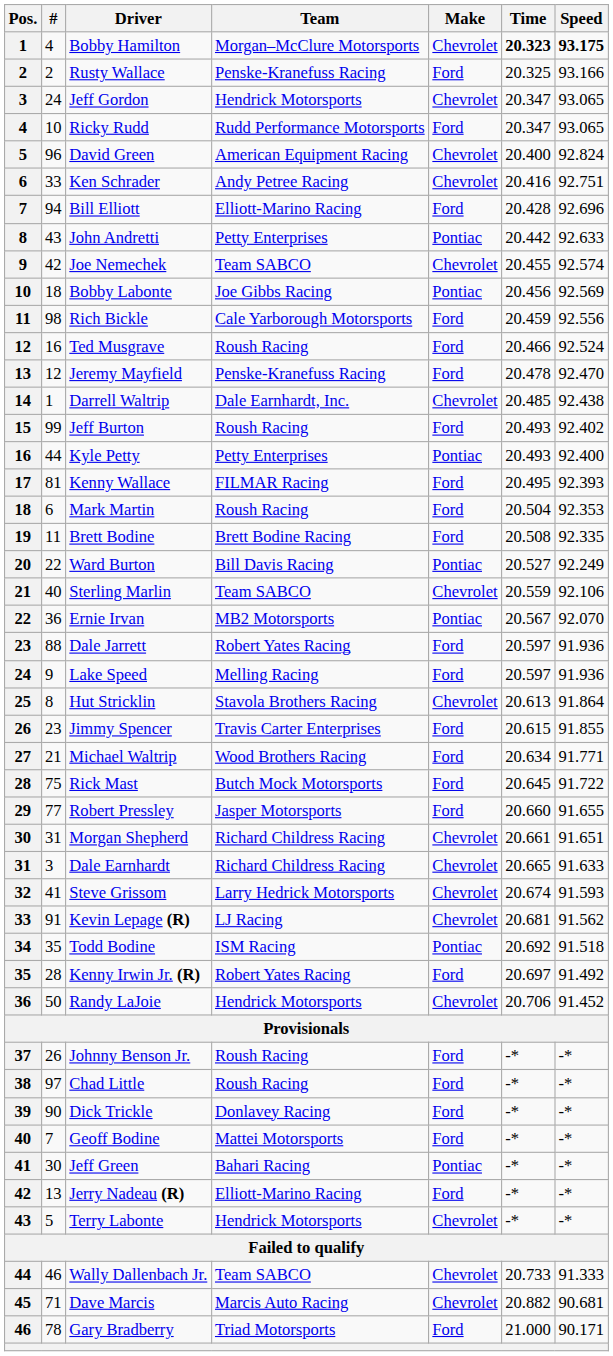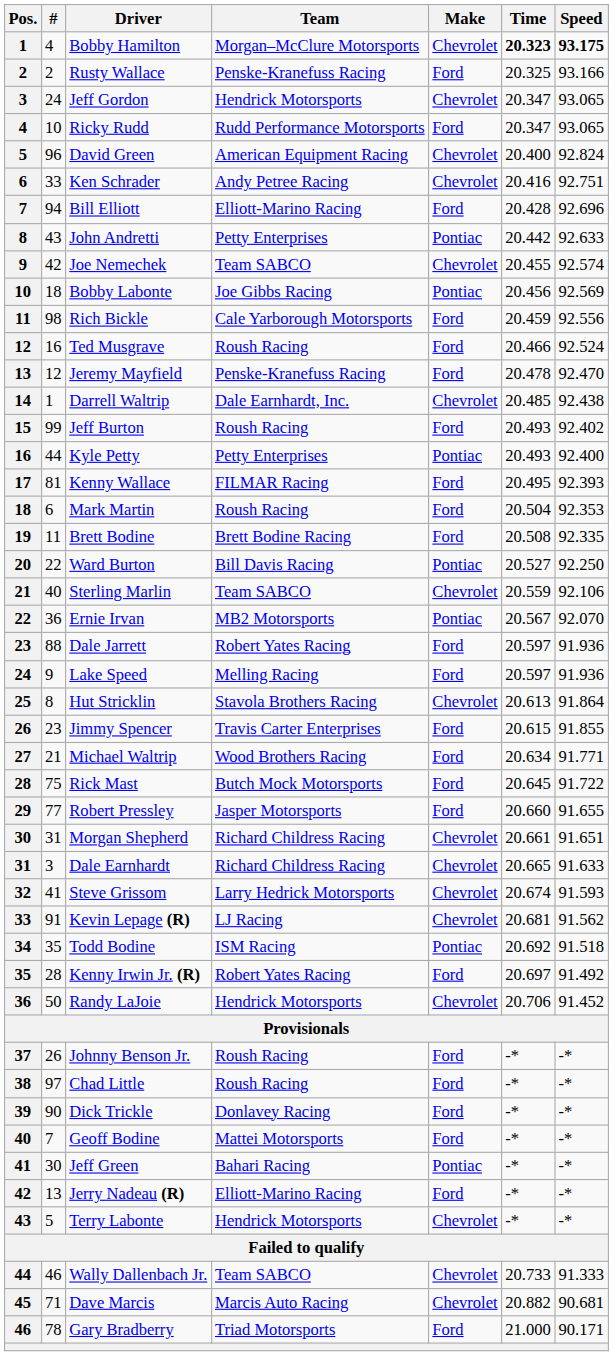 <table class="wikitable" style="font-size:95%">
 <tr>
 <th>Pos.</th>
 <th>#</th>
 <th>Driver</th>
 <th>Team</th>
 <th>Make</th>
 <th>Time</th>
 <th>Speed</th>
 </tr>
 <tr>
 <th>1</th>
 <td>4</td>
 <td><a href='#'>Bobby Hamilton</a></td>
 <td><a href='#'>Morgan–McClure Motorsports</a></td>
 <td><a href='#'>Chevrolet</a></td>
 <td><strong>20.323</strong></td>
 <td><strong>93.175</strong></td>
 </tr>
 <tr>
 <th>2</th>
 <td>2</td>
 <td><a href='#'>Rusty Wallace</a></td>
 <td><a href='#'>Penske-Kranefuss Racing</a></td>
 <td><a href='#'>Ford</a></td>
 <td>20.325</td>
 <td>93.166</td>
 </tr>
 <tr>
 <th>3</th>
 <td>24</td>
 <td><a href='#'>Jeff Gordon</a></td>
 <td><a href='#'>Hendrick Motorsports</a></td>
 <td><a href='#'>Chevrolet</a></td>
 <td>20.347</td>
 <td>93.065</td>
 </tr>
 <tr>
 <th>4</th>
 <td>10</td>
 <td><a href='#'>Ricky Rudd</a></td>
 <td><a href='#'>Rudd Performance Motorsports</a></td>
 <td><a href='#'>Ford</a></td>
 <td>20.347</td>
 <td>93.065</td>
 </tr>
 <tr>
 <th>5</th>
 <td>96</td>
 <td><a href='#'>David Green</a></td>
 <td><a href='#'>American Equipment Racing</a></td>
 <td><a href='#'>Chevrolet</a></td>
 <td>20.400</td>
 <td>92.824</td>
 </tr>
 <tr>
 <th>6</th>
 <td>33</td>
 <td><a href='#'>Ken Schrader</a></td>
 <td><a href='#'>Andy Petree Racing</a></td>
 <td><a href='#'>Chevrolet</a></td>
 <td>20.416</td>
 <td>92.751</td>
 </tr>
 <tr>
 <th>7</th>
 <td>94</td>
 <td><a href='#'>Bill Elliott</a></td>
 <td><a href='#'>Elliott-Marino Racing</a></td>
 <td><a href='#'>Ford</a></td>
 <td>20.428</td>
 <td>92.696</td>
 </tr>
 <tr>
 <th>8</th>
 <td>43</td>
 <td><a href='#'>John Andretti</a></td>
 <td><a href='#'>Petty Enterprises</a></td>
 <td><a href='#'>Pontiac</a></td>
 <td>20.442</td>
 <td>92.633</td>
 </tr>
 <tr>
 <th>9</th>
 <td>42</td>
 <td><a href='#'>Joe Nemechek</a></td>
 <td><a href='#'>Team SABCO</a></td>
 <td><a href='#'>Chevrolet</a></td>
 <td>20.455</td>
 <td>92.574</td>
 </tr>
 <tr>
 <th>10</th>
 <td>18</td>
 <td><a href='#'>Bobby Labonte</a></td>
 <td><a href='#'>Joe Gibbs Racing</a></td>
 <td><a href='#'>Pontiac</a></td>
 <td>20.456</td>
 <td>92.569</td>
 </tr>
 <tr>
 <th>11</th>
 <td>98</td>
 <td><a href='#'>Rich Bickle</a></td>
 <td><a href='#'>Cale Yarborough Motorsports</a></td>
 <td><a href='#'>Ford</a></td>
 <td>20.459</td>
 <td>92.556</td>
 </tr>
 <tr>
 <th>12</th>
 <td>16</td>
 <td><a href='#'>Ted Musgrave</a></td>
 <td><a href='#'>Roush Racing</a></td>
 <td><a href='#'>Ford</a></td>
 <td>20.466</td>
 <td>92.524</td>
 </tr>
 <tr>
 <th>13</th>
 <td>12</td>
 <td><a href='#'>Jeremy Mayfield</a></td>
 <td><a href='#'>Penske-Kranefuss Racing</a></td>
 <td><a href='#'>Ford</a></td>
 <td>20.478</td>
 <td>92.470</td>
 </tr>
 <tr>
 <th>14</th>
 <td>1</td>
 <td><a href='#'>Darrell Waltrip</a></td>
 <td><a href='#'>Dale Earnhardt, Inc.</a></td>
 <td><a href='#'>Chevrolet</a></td>
 <td>20.485</td>
 <td>92.438</td>
 </tr>
 <tr>
 <th>15</th>
 <td>99</td>
 <td><a href='#'>Jeff Burton</a></td>
 <td><a href='#'>Roush Racing</a></td>
 <td><a href='#'>Ford</a></td>
 <td>20.493</td>
 <td>92.402</td>
 </tr>
 <tr>
 <th>16</th>
 <td>44</td>
 <td><a href='#'>Kyle Petty</a></td>
 <td><a href='#'>Petty Enterprises</a></td>
 <td><a href='#'>Pontiac</a></td>
 <td>20.493</td>
 <td>92.400</td>
 </tr>
 <tr>
 <th>17</th>
 <td>81</td>
 <td><a href='#'>Kenny Wallace</a></td>
 <td><a href='#'>FILMAR Racing</a></td>
 <td><a href='#'>Ford</a></td>
 <td>20.495</td>
 <td>92.393</td>
 </tr>
 <tr>
 <th>18</th>
 <td>6</td>
 <td><a href='#'>Mark Martin</a></td>
 <td><a href='#'>Roush Racing</a></td>
 <td><a href='#'>Ford</a></td>
 <td>20.504</td>
 <td>92.353</td>
 </tr>
 <tr>
 <th>19</th>
 <td>11</td>
 <td><a href='#'>Brett Bodine</a></td>
 <td><a href='#'>Brett Bodine Racing</a></td>
 <td><a href='#'>Ford</a></td>
 <td>20.508</td>
 <td>92.335</td>
 </tr>
 <tr>
 <th>20</th>
 <td>22</td>
 <td><a href='#'>Ward Burton</a></td>
 <td><a href='#'>Bill Davis Racing</a></td>
 <td><a href='#'>Pontiac</a></td>
 <td>20.527</td>
-<td>92.249</td>
+<td>92.250</td>
 </tr>
 <tr>
 <th>21</th>
 <td>40</td>
 <td><a href='#'>Sterling Marlin</a></td>
 <td><a href='#'>Team SABCO</a></td>
 <td><a href='#'>Chevrolet</a></td>
 <td>20.559</td>
 <td>92.106</td>
 </tr>
 <tr>
 <th>22</th>
 <td>36</td>
 <td><a href='#'>Ernie Irvan</a></td>
 <td><a href='#'>MB2 Motorsports</a></td>
 <td><a href='#'>Pontiac</a></td>
 <td>20.567</td>
 <td>92.070</td>
 </tr>
 <tr>
 <th>23</th>
 <td>88</td>
 <td><a href='#'>Dale Jarrett</a></td>
 <td><a href='#'>Robert Yates Racing</a></td>
 <td><a href='#'>Ford</a></td>
 <td>20.597</td>
 <td>91.936</td>
 </tr>
 <tr>
 <th>24</th>
 <td>9</td>
 <td><a href='#'>Lake Speed</a></td>
 <td><a href='#'>Melling Racing</a></td>
 <td><a href='#'>Ford</a></td>
 <td>20.597</td>
 <td>91.936</td>
 </tr>
 <tr>
 <th>25</th>
 <td>8</td>
 <td><a href='#'>Hut Stricklin</a></td>
 <td><a href='#'>Stavola Brothers Racing</a></td>
 <td><a href='#'>Chevrolet</a></td>
 <td>20.613</td>
 <td>91.864</td>
 </tr>
 <tr>
 <th>26</th>
 <td>23</td>
 <td><a href='#'>Jimmy Spencer</a></td>
 <td><a href='#'>Travis Carter Enterprises</a></td>
 <td><a href='#'>Ford</a></td>
 <td>20.615</td>
 <td>91.855</td>
 </tr>
 <tr>
 <th>27</th>
 <td>21</td>
 <td><a href='#'>Michael Waltrip</a></td>
 <td><a href='#'>Wood Brothers Racing</a></td>
 <td><a href='#'>Ford</a></td>
 <td>20.634</td>
 <td>91.771</td>
 </tr>
 <tr>
 <th>28</th>
 <td>75</td>
 <td><a href='#'>Rick Mast</a></td>
 <td><a href='#'>Butch Mock Motorsports</a></td>
 <td><a href='#'>Ford</a></td>
 <td>20.645</td>
 <td>91.722</td>
 </tr>
 <tr>
 <th>29</th>
 <td>77</td>
 <td><a href='#'>Robert Pressley</a></td>
 <td><a href='#'>Jasper Motorsports</a></td>
 <td><a href='#'>Ford</a></td>
 <td>20.660</td>
 <td>91.655</td>
 </tr>
 <tr>
 <th>30</th>
 <td>31</td>
 <td><a href='#'>Morgan Shepherd</a></td>
 <td><a href='#'>Richard Childress Racing</a></td>
 <td><a href='#'>Chevrolet</a></td>
 <td>20.661</td>
 <td>91.651</td>
 </tr>
 <tr>
 <th>31</th>
 <td>3</td>
 <td><a href='#'>Dale Earnhardt</a></td>
 <td><a href='#'>Richard Childress Racing</a></td>
 <td><a href='#'>Chevrolet</a></td>
 <td>20.665</td>
 <td>91.633</td>
 </tr>
 <tr>
 <th>32</th>
 <td>41</td>
 <td><a href='#'>Steve Grissom</a></td>
 <td><a href='#'>Larry Hedrick Motorsports</a></td>
 <td><a href='#'>Chevrolet</a></td>
 <td>20.674</td>
 <td>91.593</td>
 </tr>
 <tr>
 <th>33</th>
 <td>91</td>
 <td><a href='#'>Kevin Lepage</a> <strong>(R)</strong></td>
 <td><a href='#'>LJ Racing</a></td>
 <td><a href='#'>Chevrolet</a></td>
 <td>20.681</td>
 <td>91.562</td>
 </tr>
 <tr>
 <th>34</th>
 <td>35</td>
 <td><a href='#'>Todd Bodine</a></td>
 <td><a href='#'>ISM Racing</a></td>
 <td><a href='#'>Pontiac</a></td>
 <td>20.692</td>
 <td>91.518</td>
 </tr>
 <tr>
 <th>35</th>
 <td>28</td>
 <td><a href='#'>Kenny Irwin Jr.</a> <strong>(R)</strong></td>
 <td><a href='#'>Robert Yates Racing</a></td>
 <td><a href='#'>Ford</a></td>
 <td>20.697</td>
 <td>91.492</td>
 </tr>
 <tr>
 <th>36</th>
 <td>50</td>
 <td><a href='#'>Randy LaJoie</a></td>
 <td><a href='#'>Hendrick Motorsports</a></td>
 <td><a href='#'>Chevrolet</a></td>
 <td>20.706</td>
 <td>91.452</td>
 </tr>
 <tr>
 <th colspan="7">Provisionals</th>
 </tr>
 <tr>
 <th>37</th>
 <td>26</td>
 <td><a href='#'>Johnny Benson Jr.</a></td>
 <td><a href='#'>Roush Racing</a></td>
 <td><a href='#'>Ford</a></td>
 <td>-*</td>
 <td>-*</td>
 </tr>
 <tr>
 <th>38</th>
 <td>97</td>
 <td><a href='#'>Chad Little</a></td>
 <td><a href='#'>Roush Racing</a></td>
 <td><a href='#'>Ford</a></td>
 <td>-*</td>
 <td>-*</td>
 </tr>
 <tr>
 <th>39</th>
 <td>90</td>
 <td><a href='#'>Dick Trickle</a></td>
 <td><a href='#'>Donlavey Racing</a></td>
 <td><a href='#'>Ford</a></td>
 <td>-*</td>
 <td>-*</td>
 </tr>
 <tr>
 <th>40</th>
 <td>7</td>
 <td><a href='#'>Geoff Bodine</a></td>
 <td><a href='#'>Mattei Motorsports</a></td>
 <td><a href='#'>Ford</a></td>
 <td>-*</td>
 <td>-*</td>
 </tr>
 <tr>
 <th>41</th>
 <td>30</td>
 <td><a href='#'>Jeff Green</a></td>
 <td><a href='#'>Bahari Racing</a></td>
 <td><a href='#'>Pontiac</a></td>
 <td>-*</td>
 <td>-*</td>
 </tr>
 <tr>
 <th>42</th>
 <td>13</td>
 <td><a href='#'>Jerry Nadeau</a> <strong>(R)</strong></td>
 <td><a href='#'>Elliott-Marino Racing</a></td>
 <td><a href='#'>Ford</a></td>
 <td>-*</td>
 <td>-*</td>
 </tr>
 <tr>
 <th>43</th>
 <td>5</td>
 <td><a href='#'>Terry Labonte</a></td>
 <td><a href='#'>Hendrick Motorsports</a></td>
 <td><a href='#'>Chevrolet</a></td>
 <td>-*</td>
 <td>-*</td>
 </tr>
 <tr>
 <th colspan="7">Failed to qualify</th>
 </tr>
 <tr>
 <th>44</th>
 <td>46</td>
 <td><a href='#'>Wally Dallenbach Jr.</a></td>
 <td><a href='#'>Team SABCO</a></td>
 <td><a href='#'>Chevrolet</a></td>
 <td>20.733</td>
 <td>91.333</td>
 </tr>
 <tr>
 <th>45</th>
 <td>71</td>
 <td><a href='#'>Dave Marcis</a></td>
 <td><a href='#'>Marcis Auto Racing</a></td>
 <td><a href='#'>Chevrolet</a></td>
 <td>20.882</td>
 <td>90.681</td>
 </tr>
 <tr>
 <th>46</th>
 <td>78</td>
 <td><a href='#'>Gary Bradberry</a></td>
 <td><a href='#'>Triad Motorsports</a></td>
 <td><a href='#'>Ford</a></td>
 <td>21.000</td>
 <td>90.171</td>
 </tr>
 <tr>
 <th colspan="7"></th>
 </tr>
 </table>
